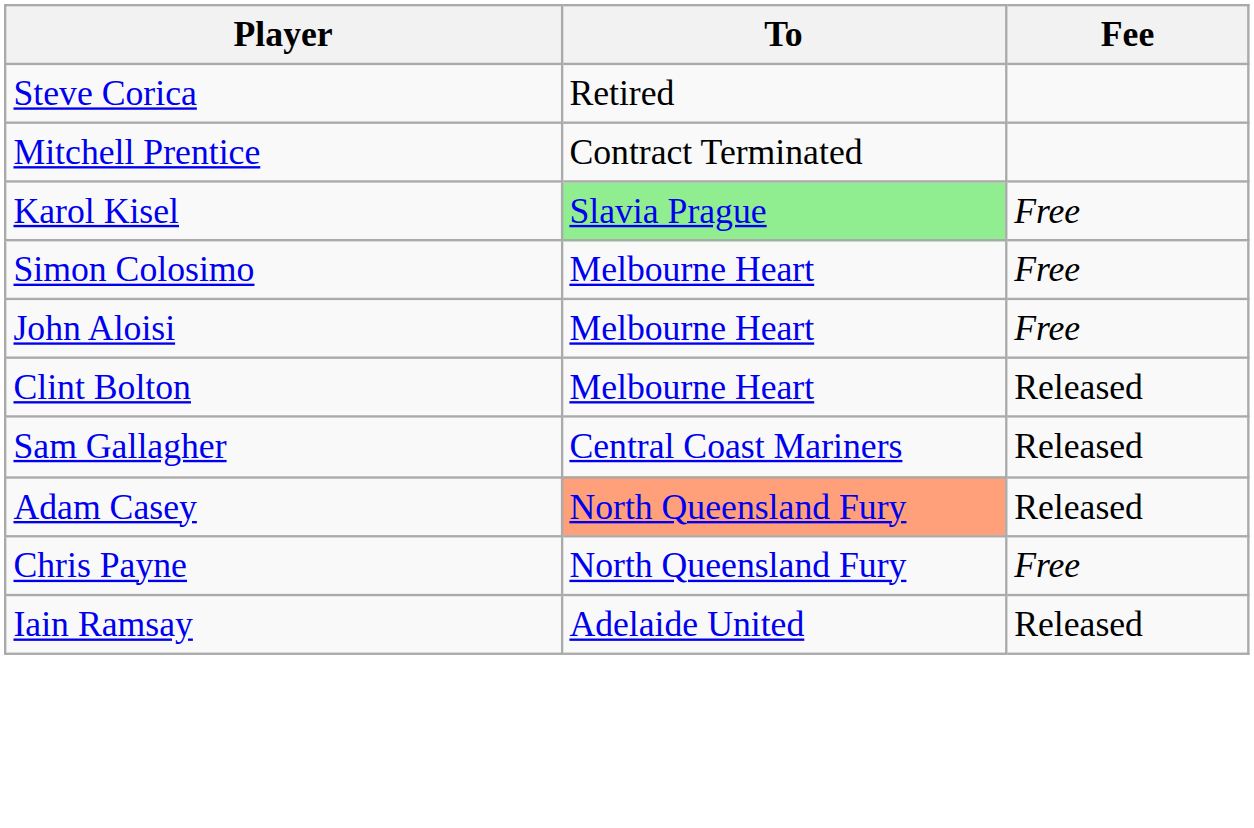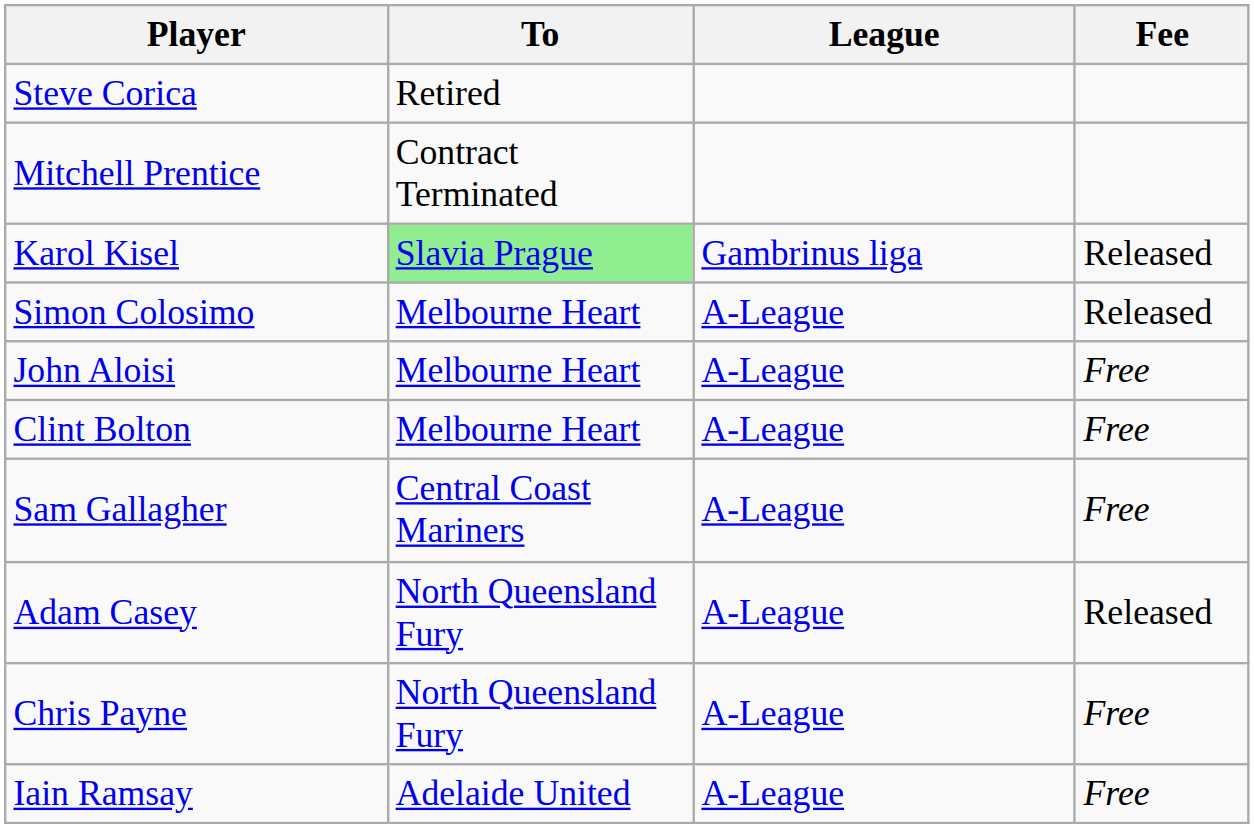 <table class="wikitable" style="text-align:center; font-size:95%;width:85%; text-align:left">
 <tr>
 <th width=25%>Player</th>
 <th width=20%>To</th>
+<th width=25%>League</th>
 <th width=10%>Fee</th>
 </tr>
 <tr>
 <td> <a href='#'>Steve Corica</a></td>
 <td>Retired</td>
 <td></td>
+<td></td>
 </tr>
 <tr>
 <td> <a href='#'>Mitchell Prentice</a></td>
 <td>Contract Terminated</td>
 <td></td>
+<td></td>
 </tr>
 <tr>
 <td> <a href='#'>Karol Kisel</a></td>
 <td style="background: lightgreen;"> <a href='#'>Slavia Prague</a></td>
-<td><em>Free</em></td>
+<td> <a href='#'>Gambrinus liga</a></td>
+<td>Released</td>
 </tr>
 <tr>
 <td> <a href='#'>Simon Colosimo</a></td>
 <td> <a href='#'>Melbourne Heart</a></td>
-<td><em>Free</em></td>
+<td> <a href='#'>A-League</a></td>
+<td>Released</td>
 </tr>
 <tr>
 <td> <a href='#'>John Aloisi</a></td>
 <td> <a href='#'>Melbourne Heart</a></td>
+<td> <a href='#'>A-League</a></td>
 <td><em>Free</em></td>
 </tr>
 <tr>
 <td>  <a href='#'>Clint Bolton</a></td>
 <td> <a href='#'>Melbourne Heart</a></td>
-<td>Released</td>
+<td> <a href='#'>A-League</a></td>
+<td><em>Free</em></td>
 </tr>
 <tr>
 <td> <a href='#'>Sam Gallagher</a></td>
 <td> <a href='#'>Central Coast Mariners</a></td>
-<td>Released</td>
+<td> <a href='#'>A-League</a></td>
+<td><em>Free</em></td>
 </tr>
 <tr>
 <td> <a href='#'>Adam Casey</a></td>
-<td style="background: lightsalmon;"> <a href='#'>North Queensland Fury</a></td>
+<td> <a href='#'>North Queensland Fury</a></td>
+<td> <a href='#'>A-League</a></td>
 <td>Released</td>
 </tr>
 <tr>
 <td> <a href='#'>Chris Payne</a></td>
 <td> <a href='#'>North Queensland Fury</a></td>
+<td> <a href='#'>A-League</a></td>
 <td><em>Free</em></td>
 </tr>
 <tr>
 <td> <a href='#'>Iain Ramsay</a></td>
 <td> <a href='#'>Adelaide United</a></td>
-<td>Released</td>
+<td> <a href='#'>A-League</a></td>
+<td><em>Free</em></td>
 </tr>
 </table>
